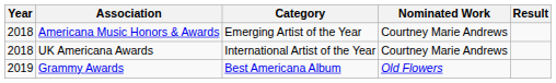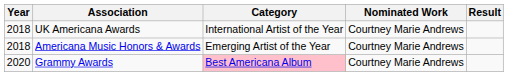 <table class="wikitable">
 <tr>
 <th>Year</th>
 <th>Association</th>
 <th>Category</th>
 <th>Nominated Work</th>
 <th>Result</th>
 </tr>
 <tr>
 <td>2018</td>
+<td>UK Americana Awards</td>
+<td>International Artist of the Year</td>
+<td>Courtney Marie Andrews</td>
+<td></td>
+</tr>
+<tr>
+<td>2018</td>
 <td><a href='#'>Americana Music Honors & Awards</a></td>
 <td>Emerging Artist of the Year</td>
 <td>Courtney Marie Andrews</td>
 <td></td>
 </tr>
 <tr>
-<td>2018</td>
-<td>UK Americana Awards</td>
-<td>International Artist of the Year</td>
+<td>2020</td>
+<td><a href='#'>Grammy Awards</a></td>
+<td style="background: pink;"><a href='#'>Best Americana Album</a></td>
 <td>Courtney Marie Andrews</td>
 <td></td>
 </tr>
-<tr>
-<td>2019</td>
-<td><a href='#'>Grammy Awards</a></td>
-<td><a href='#'>Best Americana Album</a></td>
-<td><em><a href='#'>Old Flowers</a></em></td>
-<td></td>
-</tr>
 </table>
